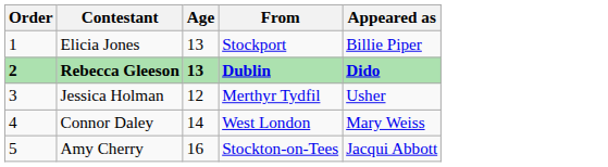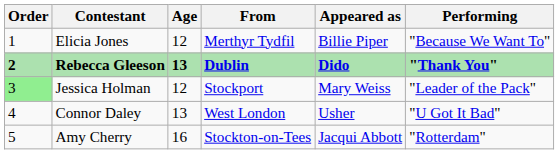 <table class="wikitable">
 <tr>
 <th>Order</th>
 <th>Contestant</th>
 <th>Age</th>
 <th>From</th>
 <th>Appeared as</th>
+<th>Performing</th>
 </tr>
 <tr>
 <td>1</td>
 <td>Elicia Jones</td>
-<td>13</td>
-<td><a href='#'>Stockport</a></td>
+<td>12</td>
+<td><a href='#'>Merthyr Tydfil</a></td>
 <td><a href='#'>Billie Piper</a></td>
+<td>"<a href='#'>Because We Want To</a>"</td>
 </tr>
 <tr style="background:#ACE1AF;">
 <td><strong>2</strong></td>
 <td><strong>Rebecca Gleeson</strong></td>
 <td><strong>13</strong></td>
 <td><strong><a href='#'>Dublin</a></strong></td>
 <td><strong><a href='#'>Dido</a></strong></td>
+<td><strong>"<a href='#'>Thank You</a>"</strong></td>
 </tr>
 <tr>
-<td>3</td>
+<td style="background: lightgreen;">3</td>
 <td>Jessica Holman</td>
 <td>12</td>
-<td><a href='#'>Merthyr Tydfil</a></td>
-<td><a href='#'>Usher</a></td>
+<td><a href='#'>Stockport</a></td>
+<td><a href='#'>Mary Weiss</a></td>
+<td>"<a href='#'>Leader of the Pack</a>"</td>
 </tr>
 <tr>
 <td>4</td>
 <td>Connor Daley</td>
-<td>14</td>
+<td>13</td>
 <td><a href='#'>West London</a></td>
-<td><a href='#'>Mary Weiss</a></td>
+<td><a href='#'>Usher</a></td>
+<td>"<a href='#'>U Got It Bad</a>"</td>
 </tr>
 <tr>
 <td>5</td>
 <td>Amy Cherry</td>
 <td>16</td>
 <td><a href='#'>Stockton-on-Tees</a></td>
 <td><a href='#'>Jacqui Abbott</a></td>
+<td>"<a href='#'>Rotterdam</a>"</td>
 </tr>
 </table>
